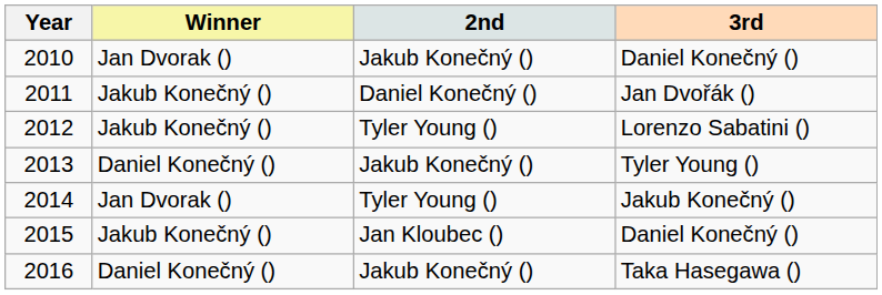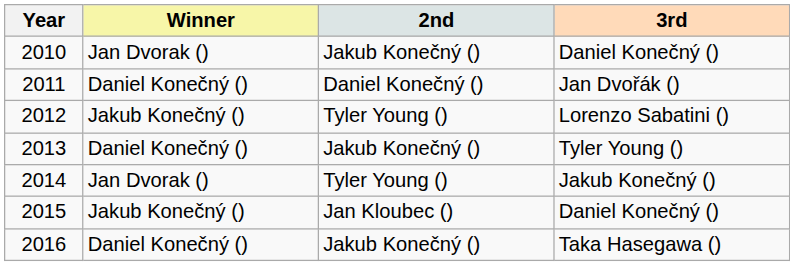 <table class="wikitable" width=100%>
 <tr>
 <th width=10%>Year</th>
 <th style="background-color: #F7F6A8;" width=30%>Winner</th>
 <th style="background-color: #DCE5E5;" width=30%>2nd</th>
 <th style="background-color: #FFDAB9;" width=30%>3rd</th>
 </tr>
 <tr>
 <td align=center>2010</td>
 <td>Jan Dvorak ()</td>
 <td>Jakub Konečný ()</td>
 <td>Daniel Konečný ()</td>
 </tr>
 <tr>
 <td align=center>2011</td>
-<td>Jakub Konečný ()</td>
+<td>Daniel Konečný ()</td>
 <td>Daniel Konečný ()</td>
 <td>Jan Dvořák ()</td>
 </tr>
 <tr>
 <td align=center>2012</td>
 <td>Jakub Konečný ()</td>
 <td>Tyler Young ()</td>
 <td>Lorenzo Sabatini ()</td>
 </tr>
 <tr>
 <td align=center>2013</td>
 <td>Daniel Konečný ()</td>
 <td>Jakub Konečný ()</td>
 <td>Tyler Young ()</td>
 </tr>
 <tr>
 <td align=center>2014</td>
 <td>Jan Dvorak ()</td>
 <td>Tyler Young ()</td>
 <td>Jakub Konečný ()</td>
 </tr>
 <tr>
 <td align=center>2015</td>
 <td>Jakub Konečný ()</td>
 <td>Jan Kloubec ()</td>
 <td>Daniel Konečný ()</td>
 </tr>
 <tr>
 <td align=center>2016</td>
 <td>Daniel Konečný ()</td>
 <td>Jakub Konečný ()</td>
 <td>Taka Hasegawa ()</td>
 </tr>
 </table>
